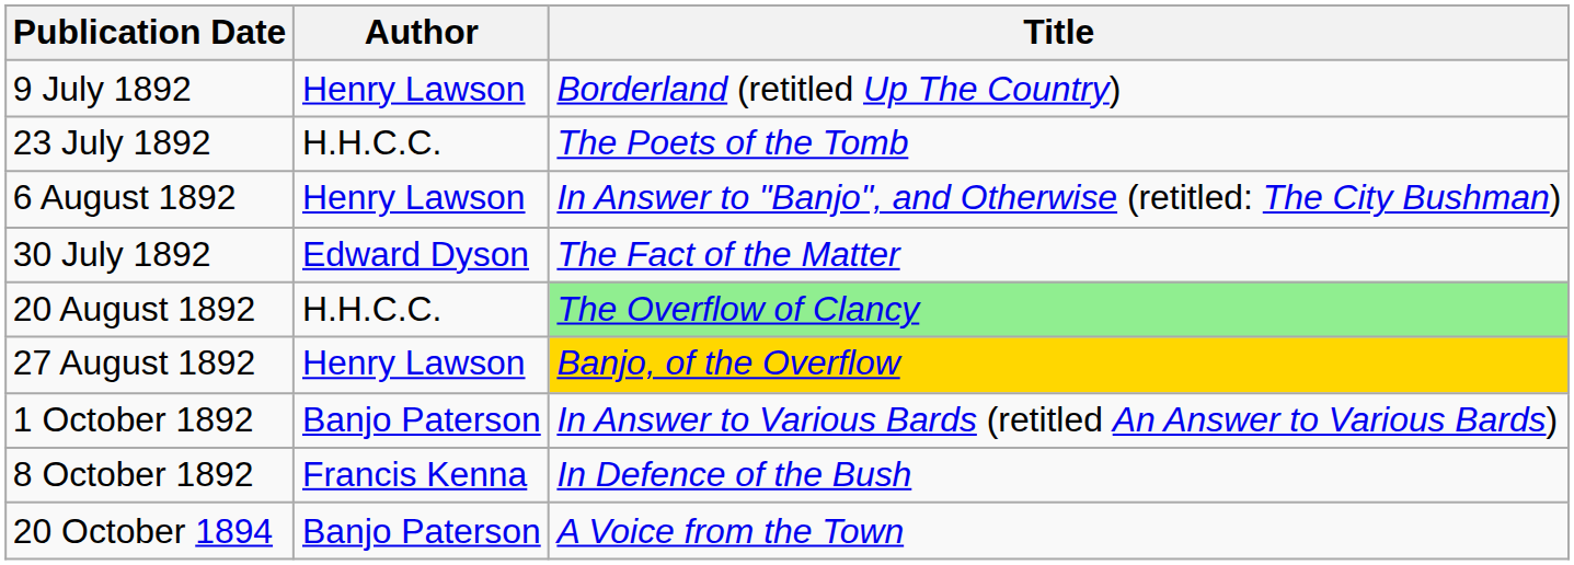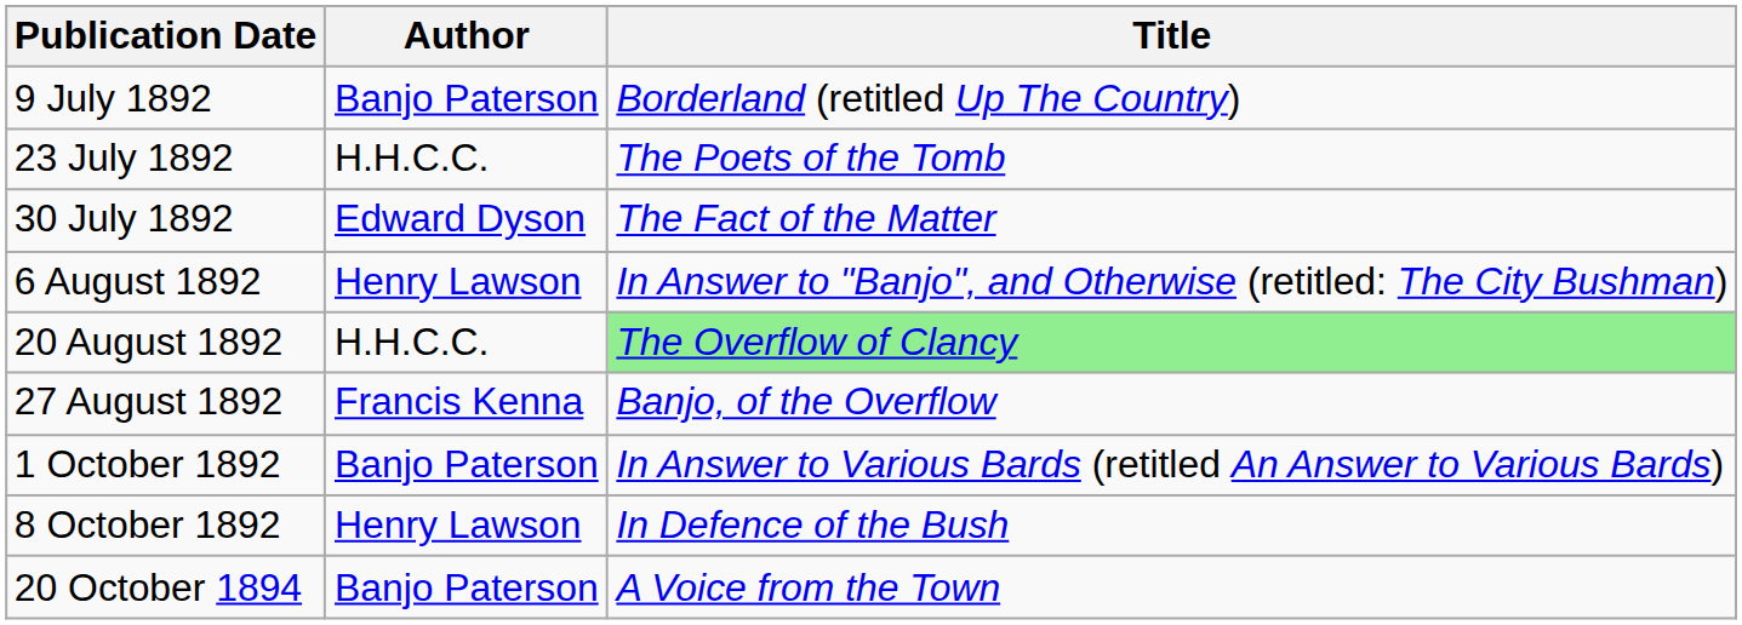 <table class="wikitable" style="margin:auto;">
 <tr>
 <th>Publication Date</th>
 <th>Author</th>
 <th>Title</th>
 </tr>
 <tr>
 <td>9 July 1892</td>
-<td><a href='#'>Henry Lawson</a></td>
+<td><a href='#'>Banjo Paterson</a></td>
 <td><em><a href='#'>Borderland</a></em> (retitled <em><a href='#'>Up The Country</a></em>)</td>
 </tr>
 <tr>
 <td>23 July 1892</td>
 <td>H.H.C.C.</td>
 <td><em><a href='#'>The Poets of the Tomb</a></em></td>
 </tr>
 <tr>
+<td>30 July 1892</td>
+<td><a href='#'>Edward Dyson</a></td>
+<td><em><a href='#'>The Fact of the Matter</a></em></td>
+</tr>
+<tr>
 <td>6 August 1892</td>
 <td><a href='#'>Henry Lawson</a></td>
 <td><em><a href='#'>In Answer to "Banjo", and Otherwise</a></em> (retitled: <em><a href='#'>The City Bushman</a></em>)</td>
-</tr>
-<tr>
-<td>30 July 1892</td>
-<td><a href='#'>Edward Dyson</a></td>
-<td><em><a href='#'>The Fact of the Matter</a></em></td>
 </tr>
 <tr>
 <td>20 August 1892</td>
 <td>H.H.C.C.</td>
 <td style="background: lightgreen;"><em><a href='#'>The Overflow of Clancy</a></em></td>
 </tr>
 <tr>
 <td>27 August 1892</td>
-<td><a href='#'>Henry Lawson</a></td>
-<td style="background: gold;"><em><a href='#'>Banjo, of the Overflow</a></em></td>
+<td><a href='#'>Francis Kenna</a></td>
+<td><em><a href='#'>Banjo, of the Overflow</a></em></td>
 </tr>
 <tr>
 <td>1 October 1892</td>
 <td><a href='#'>Banjo Paterson</a></td>
 <td><em><a href='#'>In Answer to Various Bards</a></em> (retitled <em><a href='#'>An Answer to Various Bards</a></em>)</td>
 </tr>
 <tr>
 <td>8 October 1892</td>
-<td><a href='#'>Francis Kenna</a></td>
+<td><a href='#'>Henry Lawson</a></td>
 <td><em><a href='#'>In Defence of the Bush</a></em></td>
 </tr>
 <tr>
 <td>20 October <a href='#'>1894</a></td>
 <td><a href='#'>Banjo Paterson</a></td>
 <td><em><a href='#'>A Voice from the Town</a></em></td>
 </tr>
 </table>
